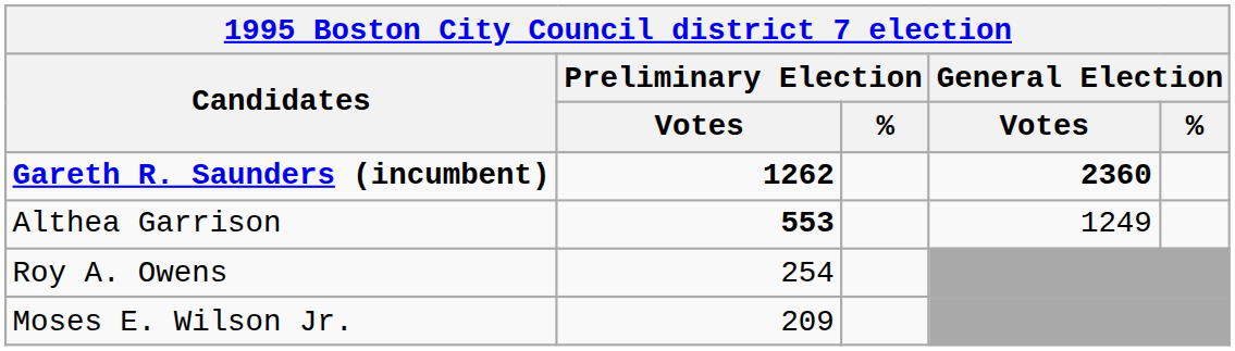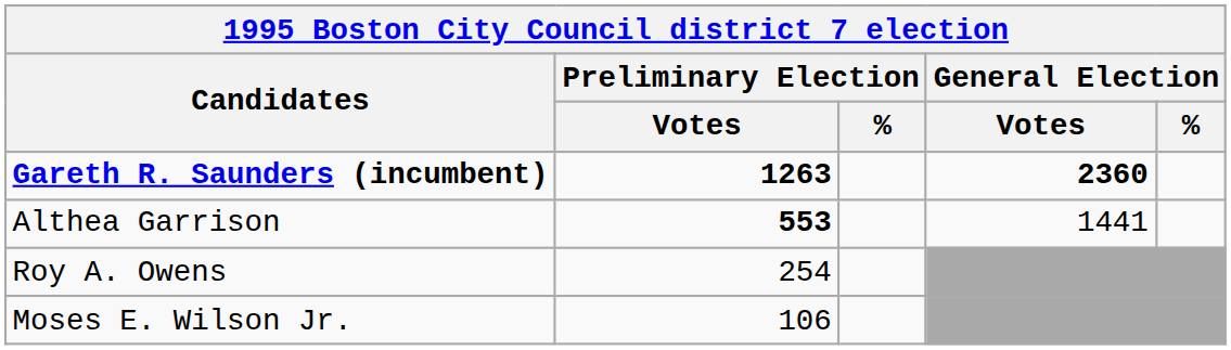 <table class=wikitable>
 <tr>
 <th colspan=5><a href='#'>1995 Boston City Council district 7 election</a></th>
 </tr>
 <tr>
 <th rowspan="2"><strong>Candidates</strong></th>
 <th colspan=2><strong>Preliminary Election</strong></th>
 <th colspan=2><strong>General Election</strong></th>
 </tr>
 <tr>
 <th>Votes</th>
 <th>%</th>
 <th>Votes</th>
 <th>%</th>
 </tr>
 <tr>
 <td><strong><a href='#'>Gareth R. Saunders</a> (incumbent)</strong></td>
-<td style="text-align:right;"><strong>1262</strong></td>
+<td style="text-align:right;"><strong>1263</strong></td>
 <td style="text-align:right;"><strong></strong></td>
 <td style="text-align:right;"><strong>2360</strong></td>
 <td style="text-align:right;"><strong></strong></td>
 </tr>
 <tr>
 <td>Althea Garrison</td>
 <td style="text-align:right;"><strong>553</strong></td>
 <td style="text-align:right;"><strong></strong></td>
-<td style="text-align:right;">1249</td>
+<td style="text-align:right;">1441</td>
 <td style="text-align:right;"></td>
 </tr>
 <tr>
 <td>Roy A. Owens</td>
 <td style="text-align:right;">254</td>
 <td style="text-align:right;"></td>
 <td colspan="2" style="background:darkgrey;"> </td>
 </tr>
 <tr>
 <td>Moses E. Wilson Jr.</td>
-<td style="text-align:right;">209</td>
+<td style="text-align:right;">106</td>
 <td style="text-align:right;"></td>
 <td colspan="2" style="background:darkgrey;"> </td>
 </tr>
 </table>
